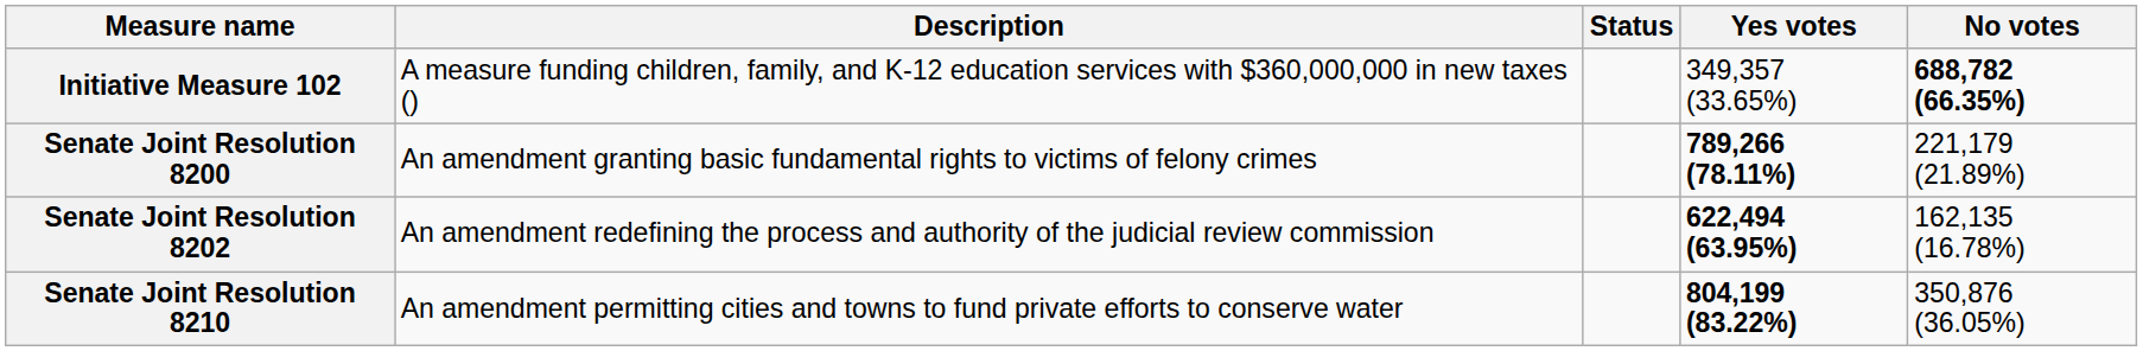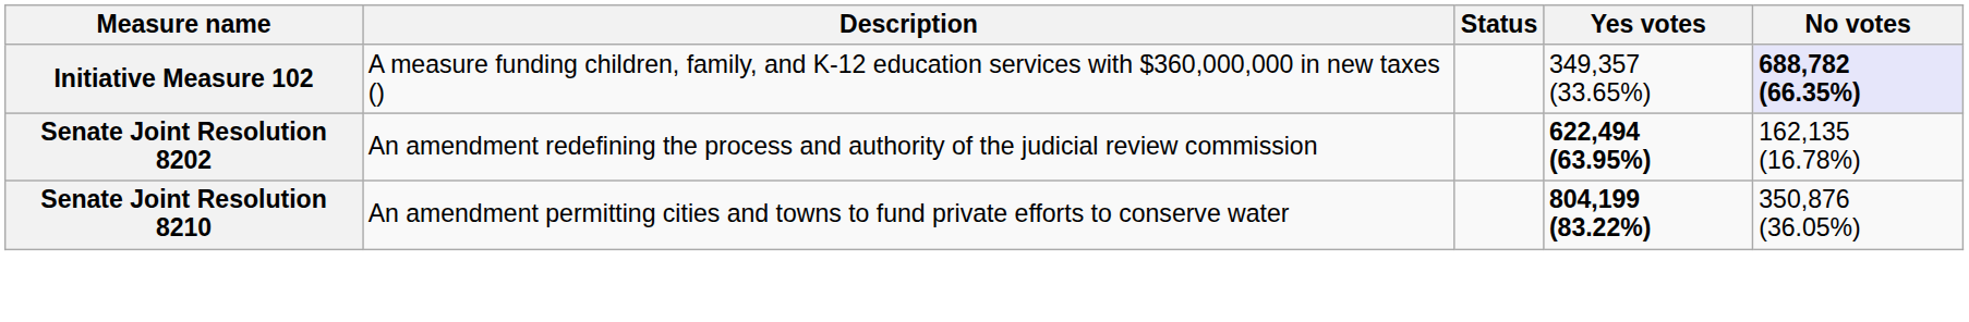 <table class="wikitable sortable plainrowheaders">
 <tr>
 <th scope=col>Measure name</th>
 <th scope=col class=unsortable>Description</th>
 <th scope=col>Status</th>
 <th scope=col>Yes votes</th>
 <th scope=col>No votes</th>
 </tr>
 <tr>
 <th scope=row>Initiative Measure 102</th>
 <td>A measure funding children, family, and K-12 education services with $360,000,000 in new taxes ()</td>
 <td></td>
 <td>349,357 (33.65%)</td>
-<td><strong>688,782 (66.35%)</strong></td>
-</tr>
-<tr>
-<th scope=row>Senate Joint Resolution 8200</th>
-<td>An amendment granting basic fundamental rights to victims of felony crimes</td>
-<td></td>
-<td><strong>789,266 (78.11%)</strong></td>
-<td>221,179 (21.89%)</td>
+<td style="background: lavender;"><strong>688,782 (66.35%)</strong></td>
 </tr>
 <tr>
 <th scope=row>Senate Joint Resolution 8202</th>
 <td>An amendment redefining the process and authority of the judicial review commission</td>
 <td></td>
 <td><strong>622,494 (63.95%)</strong></td>
 <td>162,135 (16.78%)</td>
 </tr>
 <tr>
 <th scope=row>Senate Joint Resolution 8210</th>
 <td>An amendment permitting cities and towns to fund private efforts to conserve water</td>
 <td></td>
 <td><strong>804,199 (83.22%)</strong></td>
 <td>350,876 (36.05%)</td>
 </tr>
 </table>
